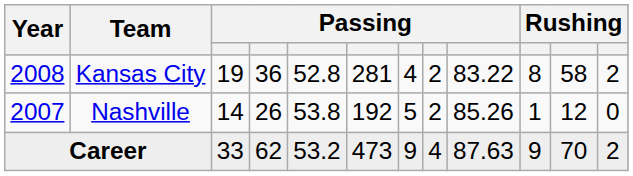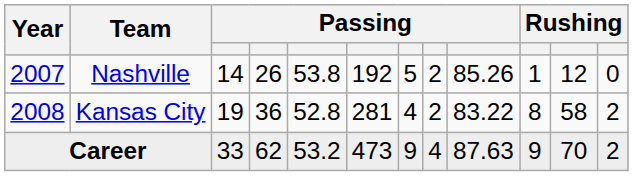 <table class="wikitable sortable" style="text-align:center">
 <tr>
 <th rowspan=2>Year</th>
 <th rowspan=2>Team</th>
 <th colspan=7>Passing</th>
 <th colspan=3>Rushing</th>
 </tr>
 <tr>
 <th></th>
 <th></th>
 <th></th>
 <th></th>
 <th></th>
 <th></th>
 <th></th>
 <th></th>
 <th></th>
 <th></th>
 </tr>
 <tr>
+<td><a href='#'>2007</a></td>
+<td><a href='#'>Nashville</a></td>
+<td>14</td>
+<td>26</td>
+<td>53.8</td>
+<td>192</td>
+<td>5</td>
+<td>2</td>
+<td>85.26</td>
+<td>1</td>
+<td>12</td>
+<td>0</td>
+</tr>
+<tr>
 <td><a href='#'>2008</a></td>
 <td><a href='#'>Kansas City</a></td>
 <td>19</td>
 <td>36</td>
 <td>52.8</td>
 <td>281</td>
 <td>4</td>
 <td>2</td>
 <td>83.22</td>
 <td>8</td>
 <td>58</td>
 <td>2</td>
-</tr>
-<tr>
-<td><a href='#'>2007</a></td>
-<td><a href='#'>Nashville</a></td>
-<td>14</td>
-<td>26</td>
-<td>53.8</td>
-<td>192</td>
-<td>5</td>
-<td>2</td>
-<td>85.26</td>
-<td>1</td>
-<td>12</td>
-<td>0</td>
 </tr>
 <tr class="sortbottom" style="background:#eee;">
 <td colspan=2><strong>Career</strong></td>
 <td>33</td>
 <td>62</td>
 <td>53.2</td>
 <td>473</td>
 <td>9</td>
 <td>4</td>
 <td>87.63</td>
 <td>9</td>
 <td>70</td>
 <td>2</td>
 </tr>
 </table>
